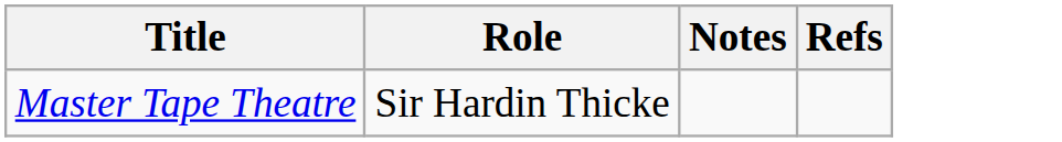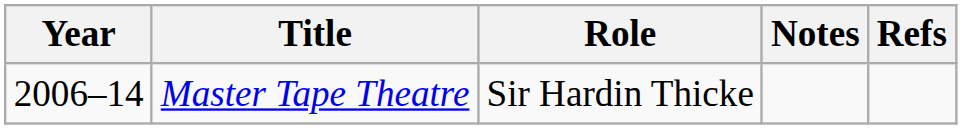 <table class="wikitable sortable plainrowheaders">
 <tr>
+<th>Year</th>
 <th>Title</th>
 <th>Role</th>
 <th class="unsortable">Notes</th>
 <th class="unsortable">Refs</th>
 </tr>
 <tr>
+<td>2006–14</td>
 <td><em><a href='#'>Master Tape Theatre</a></em></td>
 <td>Sir Hardin Thicke</td>
 <td></td>
 <td></td>
 </tr>
 </table>
